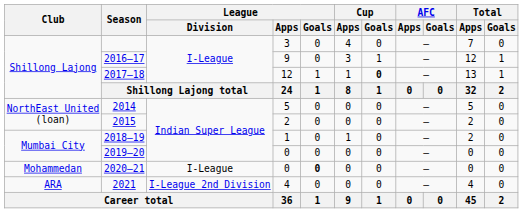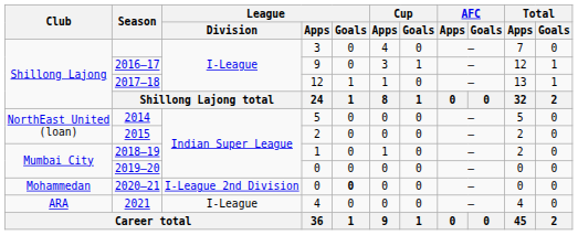 <table class="wikitable" style="text-align: center;">
 <tr>
 <th rowspan="2">Club</th>
 <th rowspan="2">Season</th>
 <th colspan="3">League</th>
 <th colspan="2">Cup</th>
 <th colspan="2"><a href='#'>AFC</a></th>
 <th colspan="2">Total</th>
 </tr>
 <tr>
 <th>Division</th>
 <th>Apps</th>
 <th>Goals</th>
 <th>Apps</th>
 <th>Goals</th>
 <th>Apps</th>
 <th>Goals</th>
 <th>Apps</th>
 <th>Goals</th>
 </tr>
 <tr>
 <td rowspan="4"><a href='#'>Shillong Lajong</a></td>
 <td></td>
 <td rowspan="3"><a href='#'>I-League</a></td>
 <td>3</td>
 <td>0</td>
 <td>4</td>
 <td>0</td>
 <td colspan="2">—</td>
 <td>7</td>
 <td>0</td>
 </tr>
 <tr>
 <td><a href='#'>2016–17</a></td>
 <td>9</td>
 <td>0</td>
 <td>3</td>
 <td>1</td>
 <td colspan="2">—</td>
 <td>12</td>
 <td>1</td>
 </tr>
 <tr>
 <td><a href='#'>2017–18</a></td>
 <td>12</td>
 <td>1</td>
 <td>1</td>
-<td><strong>0</strong></td>
+<td>0</td>
 <td colspan="2">—</td>
 <td>13</td>
 <td>1</td>
 </tr>
 <tr>
 <th colspan="2">Shillong Lajong total</th>
 <th>24</th>
 <th>1</th>
 <th>8</th>
 <th>1</th>
 <th>0</th>
 <th>0</th>
 <th>32</th>
 <th>2</th>
 </tr>
 <tr>
 <td rowspan="2"><a href='#'>NorthEast United</a><br> (loan)</td>
 <td><a href='#'>2014</a></td>
 <td rowspan="4"><a href='#'>Indian Super League</a></td>
 <td>5</td>
 <td>0</td>
 <td>0</td>
 <td>0</td>
 <td colspan="2">—</td>
 <td>5</td>
 <td>0</td>
 </tr>
 <tr>
 <td><a href='#'>2015</a></td>
 <td>2</td>
 <td>0</td>
 <td>0</td>
 <td>0</td>
 <td colspan="2">—</td>
 <td>2</td>
 <td>0</td>
 </tr>
 <tr>
 <td rowspan="2"><a href='#'>Mumbai City</a></td>
 <td><a href='#'>2018–19</a></td>
 <td>1</td>
 <td>0</td>
 <td>1</td>
 <td>0</td>
 <td colspan="2">—</td>
 <td>2</td>
 <td>0</td>
 </tr>
 <tr>
 <td><a href='#'>2019–20</a></td>
 <td>0</td>
 <td>0</td>
 <td>0</td>
 <td>0</td>
 <td colspan="2">—</td>
 <td>0</td>
 <td>0</td>
 </tr>
 <tr>
 <td rowspan="1"><a href='#'>Mohammedan</a></td>
 <td><a href='#'>2020–21</a></td>
-<td rowspan="1">I-League</td>
+<td rowspan="1"><a href='#'>I-League 2nd Division</a></td>
 <td>0</td>
 <td><strong>0</strong></td>
 <td>0</td>
 <td>0</td>
 <td colspan="2">—</td>
 <td>0</td>
 <td>0</td>
 </tr>
 <tr>
 <td rowspan="1"><a href='#'>ARA</a></td>
 <td><a href='#'>2021</a></td>
-<td rowspan="1"><a href='#'>I-League 2nd Division</a></td>
+<td rowspan="1">I-League</td>
 <td>4</td>
 <td>0</td>
 <td>0</td>
 <td>0</td>
 <td colspan="2">—</td>
 <td>4</td>
 <td>0</td>
 </tr>
 <tr>
 <th colspan="3">Career total</th>
 <th>36</th>
 <th>1</th>
 <th>9</th>
 <th>1</th>
 <th>0</th>
 <th>0</th>
 <th>45</th>
 <th>2</th>
 </tr>
 </table>
